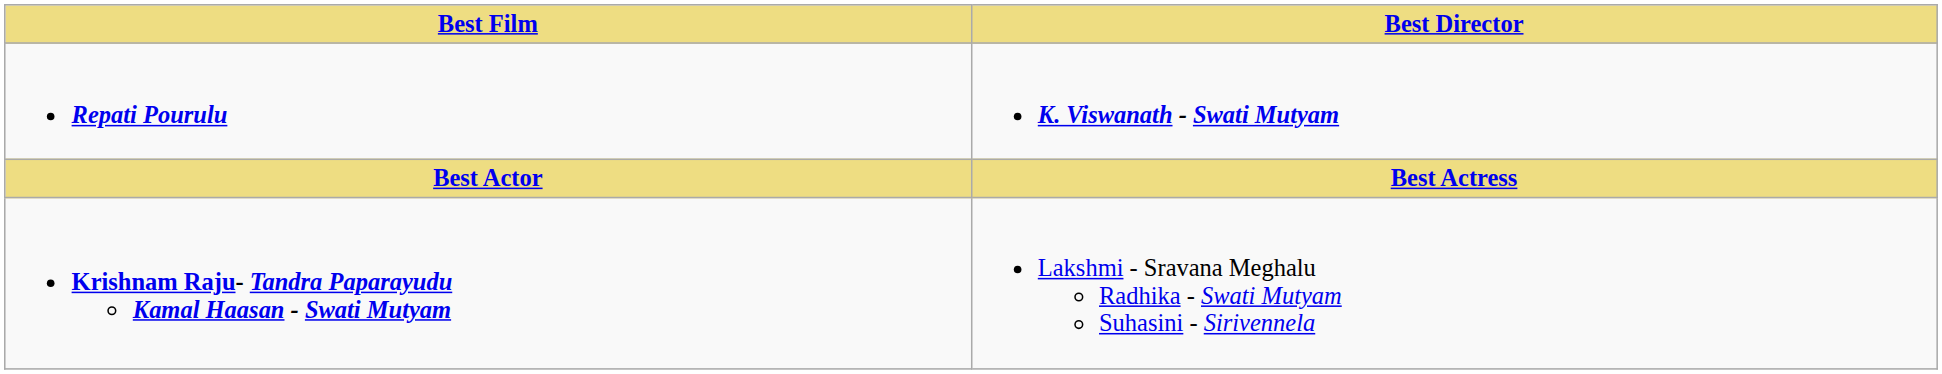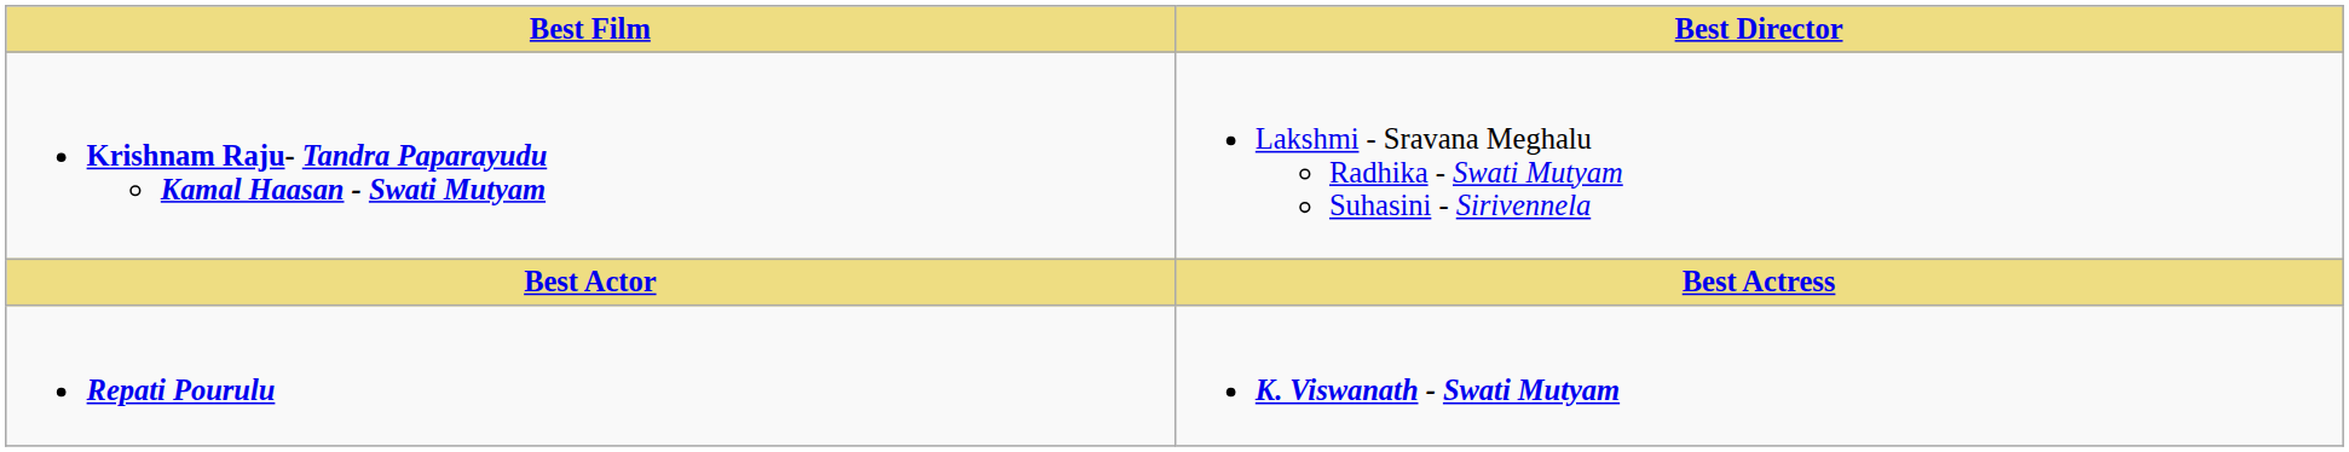 <table class="wikitable" width=100% |>
 <tr>
 <th !  style="background:#eedd82; text-align:center; width:50%;"><a href='#'>Best Film</a></th>
 <th !  style="background:#eedd82; text-align:center; width:50%;"><a href='#'>Best Director</a></th>
 </tr>
 <tr>
-<td valign="top"><br><ul><li><strong><em><a href='#'>Repati Pourulu</a></em></strong></li></ul></td>
-<td valign="top"><br><ul><li><strong><em><a href='#'>K. Viswanath</a> - <a href='#'>Swati Mutyam</a></em></strong></li></ul></td>
+<td><br><ul><li><strong><a href='#'>Krishnam Raju</a>- <em><a href='#'>Tandra Paparayudu</a><strong><em><ul><li><a href='#'>Kamal Haasan</a> - </em><a href='#'>Swati Mutyam</a><em></li></ul></li></ul></td>
+<td><br><ul><li></strong><a href='#'>Lakshmi</a> - </em>Sravana Meghalu</em></strong><ul><li><a href='#'>Radhika</a> - <em><a href='#'>Swati Mutyam</a></em></li><li><a href='#'>Suhasini</a> - <em><a href='#'>Sirivennela</a></em></li></ul></li></ul></td>
 </tr>
 <tr>
 <th ! style="background:#eedd82; text-align:center;"><a href='#'>Best Actor</a></th>
 <th ! style="background:#eedd82; text-align:center;"><a href='#'>Best Actress</a></th>
 </tr>
 <tr>
-<td><br><ul><li><strong><a href='#'>Krishnam Raju</a>- <em><a href='#'>Tandra Paparayudu</a><strong><em><ul><li><a href='#'>Kamal Haasan</a> - </em><a href='#'>Swati Mutyam</a><em></li></ul></li></ul></td>
-<td><br><ul><li></strong><a href='#'>Lakshmi</a> - </em>Sravana Meghalu</em></strong><ul><li><a href='#'>Radhika</a> - <em><a href='#'>Swati Mutyam</a></em></li><li><a href='#'>Suhasini</a> - <em><a href='#'>Sirivennela</a></em></li></ul></li></ul></td>
+<td valign="top"><br><ul><li><strong><em><a href='#'>Repati Pourulu</a></em></strong></li></ul></td>
+<td valign="top"><br><ul><li><strong><em><a href='#'>K. Viswanath</a> - <a href='#'>Swati Mutyam</a></em></strong></li></ul></td>
 </tr>
 </table>
